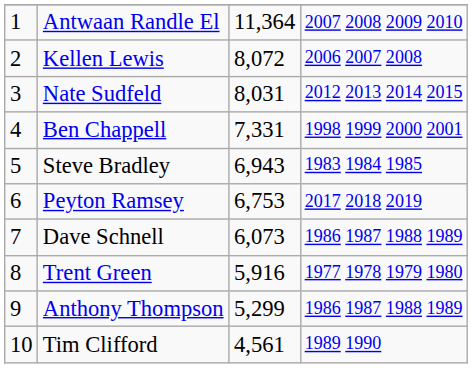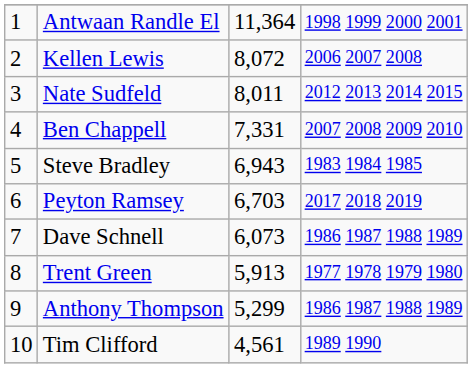 <table class="wikitable">
 <tr>
 </tr>
 <tr>
 <td>1</td>
 <td><a href='#'>Antwaan Randle El</a></td>
 <td><abbr>11,364</abbr></td>
-<td style="font-size:80%;"><a href='#'>2007</a> <a href='#'>2008</a> <a href='#'>2009</a> <a href='#'>2010</a></td>
+<td style="font-size:80%;"><a href='#'>1998</a> <a href='#'>1999</a> <a href='#'>2000</a> <a href='#'>2001</a></td>
 </tr>
 <tr>
 <td>2</td>
 <td><a href='#'>Kellen Lewis</a></td>
 <td><abbr>8,072</abbr></td>
 <td style="font-size:80%;"><a href='#'>2006</a> <a href='#'>2007</a> <a href='#'>2008</a></td>
 </tr>
 <tr>
 <td>3</td>
 <td><a href='#'>Nate Sudfeld</a></td>
-<td><abbr>8,031</abbr></td>
+<td><abbr>8,011</abbr></td>
 <td style="font-size:80%;"><a href='#'>2012</a> <a href='#'>2013</a> <a href='#'>2014</a> <a href='#'>2015</a></td>
 </tr>
 <tr>
 <td>4</td>
 <td><a href='#'>Ben Chappell</a></td>
 <td><abbr>7,331</abbr></td>
-<td style="font-size:80%;"><a href='#'>1998</a> <a href='#'>1999</a> <a href='#'>2000</a> <a href='#'>2001</a></td>
+<td style="font-size:80%;"><a href='#'>2007</a> <a href='#'>2008</a> <a href='#'>2009</a> <a href='#'>2010</a></td>
 </tr>
 <tr>
 <td>5</td>
 <td>Steve Bradley</td>
 <td><abbr>6,943</abbr></td>
 <td style="font-size:80%;"><a href='#'>1983</a> <a href='#'>1984</a> <a href='#'>1985</a></td>
 </tr>
 <tr>
 <td>6</td>
 <td><a href='#'>Peyton Ramsey</a></td>
-<td><abbr>6,753</abbr></td>
+<td><abbr>6,703</abbr></td>
 <td style="font-size:80%;"><a href='#'>2017</a> <a href='#'>2018</a> <a href='#'>2019</a></td>
 </tr>
 <tr>
 <td>7</td>
 <td>Dave Schnell</td>
 <td><abbr>6,073</abbr></td>
 <td style="font-size:80%;"><a href='#'>1986</a> <a href='#'>1987</a> <a href='#'>1988</a> <a href='#'>1989</a></td>
 </tr>
 <tr>
 <td>8</td>
 <td><a href='#'>Trent Green</a></td>
-<td><abbr>5,916</abbr></td>
+<td><abbr>5,913</abbr></td>
 <td style="font-size:80%;"><a href='#'>1977</a> <a href='#'>1978</a> <a href='#'>1979</a> <a href='#'>1980</a></td>
 </tr>
 <tr>
 <td>9</td>
 <td><a href='#'>Anthony Thompson</a></td>
 <td><abbr>5,299</abbr></td>
 <td style="font-size:80%;"><a href='#'>1986</a> <a href='#'>1987</a> <a href='#'>1988</a> <a href='#'>1989</a></td>
 </tr>
 <tr>
 <td>10</td>
 <td>Tim Clifford</td>
 <td><abbr>4,561</abbr></td>
 <td style="font-size:80%;"><a href='#'>1989</a> <a href='#'>1990</a></td>
 </tr>
 </table>
